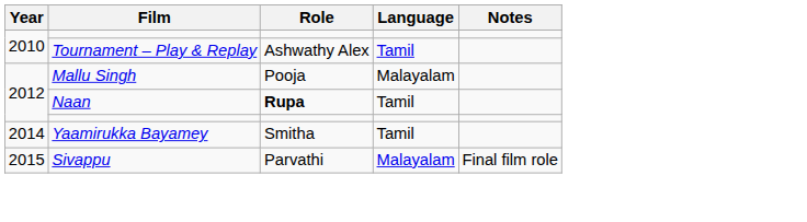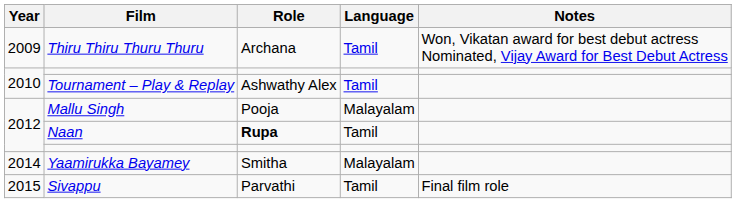 <table class="wikitable sortable">
 <tr style="background:#ccc; text-align:center;">
 <th>Year</th>
 <th>Film</th>
 <th>Role</th>
 <th>Language</th>
 <th>Notes</th>
+</tr>
+<tr>
+<td>2009</td>
+<td><em><a href='#'>Thiru Thiru Thuru Thuru</a></em></td>
+<td>Archana</td>
+<td><a href='#'>Tamil</a></td>
+<td>Won, Vikatan award for best debut actress<br>Nominated, <a href='#'>Vijay Award for Best Debut Actress</a></td>
 </tr>
 <tr>
 <td rowspan="2">2010</td>
 <td></td>
 <td></td>
 <td></td>
 <td></td>
 </tr>
 <tr>
 <td><em><a href='#'>Tournament – Play & Replay</a></em></td>
 <td>Ashwathy Alex</td>
 <td><a href='#'>Tamil</a></td>
 <td></td>
 </tr>
 <tr>
 <td rowspan="3">2012</td>
 <td><em><a href='#'>Mallu Singh</a></em></td>
 <td>Pooja</td>
 <td>Malayalam</td>
 <td></td>
 </tr>
 <tr>
 <td><em><a href='#'>Naan</a></em></td>
 <td><strong>Rupa</strong></td>
 <td>Tamil</td>
 <td></td>
 </tr>
 <tr>
 <td></td>
 <td></td>
 <td></td>
 <td></td>
 </tr>
 <tr>
 <td rowspan="1">2014</td>
 <td><em><a href='#'>Yaamirukka Bayamey</a></em></td>
 <td>Smitha</td>
-<td>Tamil</td>
+<td>Malayalam</td>
 <td></td>
 </tr>
 <tr>
 <td>2015</td>
 <td><em><a href='#'>Sivappu</a></em></td>
 <td>Parvathi</td>
-<td><a href='#'>Malayalam</a></td>
+<td>Tamil</td>
 <td>Final film role</td>
 </tr>
 </table>
